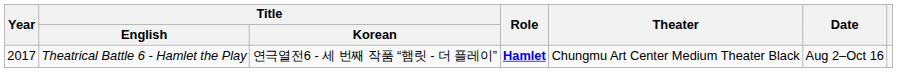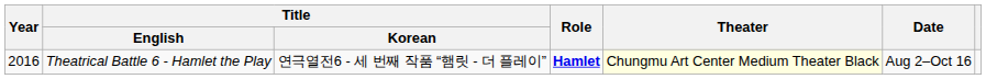 <table class="wikitable sortable plainrowheaders">
 <tr>
 <th scope="col" rowspan="2">Year</th>
 <th scope="col" colspan="2">Title</th>
 <th scope="col" rowspan="2">Role</th>
 <th rowspan="2" scope="col">Theater</th>
 <th rowspan="2" scope="col">Date</th>
 <th rowspan="2" scope="col" class="unsortable"></th>
 </tr>
 <tr>
 <th>English</th>
 <th>Korean</th>
 </tr>
 <tr>
-<td>2017</td>
+<td>2016</td>
 <td><em>Theatrical Battle 6 - Hamlet the Play</em></td>
 <td>연극열전6 - 세 번째 작품 “햄릿 - 더 플레이”</td>
 <td><strong><a href='#'>Hamlet</a></strong></td>
-<td>Chungmu Art Center Medium Theater Black</td>
+<td style="background: lightyellow;">Chungmu Art Center Medium Theater Black</td>
 <td>Aug 2–Oct 16</td>
 <td></td>
 </tr>
 </table>
